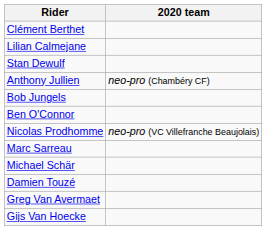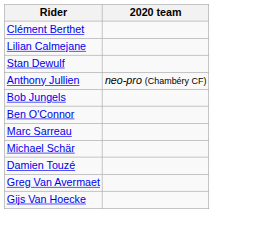 <table class="wikitable">
 <tr>
 <th>Rider</th>
 <th>2020 team</th>
 </tr>
 <tr>
 <td><a href='#'>Clément Berthet</a></td>
 <td></td>
 </tr>
 <tr>
 <td><a href='#'>Lilian Calmejane</a></td>
 <td></td>
 </tr>
 <tr>
 <td><a href='#'>Stan Dewulf</a></td>
 <td></td>
 </tr>
 <tr>
 <td><a href='#'>Anthony Jullien</a></td>
 <td><em>neo-pro</em> <small>(Chambéry CF)</small></td>
 </tr>
 <tr>
 <td><a href='#'>Bob Jungels</a></td>
 <td></td>
 </tr>
 <tr>
 <td><a href='#'>Ben O'Connor</a></td>
 <td></td>
 </tr>
 <tr>
-<td><a href='#'>Nicolas Prodhomme</a></td>
-<td><em>neo-pro</em> <small>(VC Villefranche Beaujolais)</small></td>
-</tr>
-<tr>
 <td><a href='#'>Marc Sarreau</a></td>
 <td></td>
 </tr>
 <tr>
 <td><a href='#'>Michael Schär</a></td>
 <td></td>
 </tr>
 <tr>
 <td><a href='#'>Damien Touzé</a></td>
 <td></td>
 </tr>
 <tr>
 <td><a href='#'>Greg Van Avermaet</a></td>
 <td></td>
 </tr>
 <tr>
 <td><a href='#'>Gijs Van Hoecke</a></td>
 <td></td>
 </tr>
 </table>
